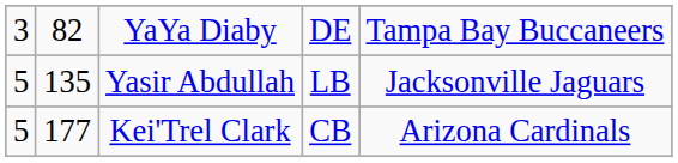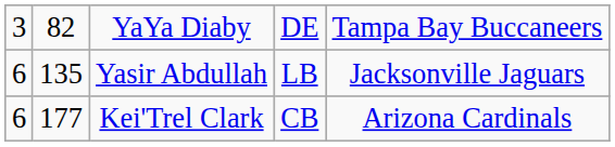 <table class="wikitable" style="text-align:center">
 <tr>
 <td>3</td>
 <td>82</td>
 <td><a href='#'>YaYa Diaby</a></td>
 <td><a href='#'>DE</a></td>
 <td><a href='#'>Tampa Bay Buccaneers</a></td>
 </tr>
 <tr>
-<td>5</td>
+<td>6</td>
 <td>135</td>
 <td><a href='#'>Yasir Abdullah</a></td>
 <td><a href='#'>LB</a></td>
 <td><a href='#'>Jacksonville Jaguars</a></td>
 </tr>
 <tr>
-<td>5</td>
+<td>6</td>
 <td>177</td>
 <td><a href='#'>Kei'Trel Clark</a></td>
 <td><a href='#'>CB</a></td>
 <td><a href='#'>Arizona Cardinals</a></td>
 </tr>
 </table>
